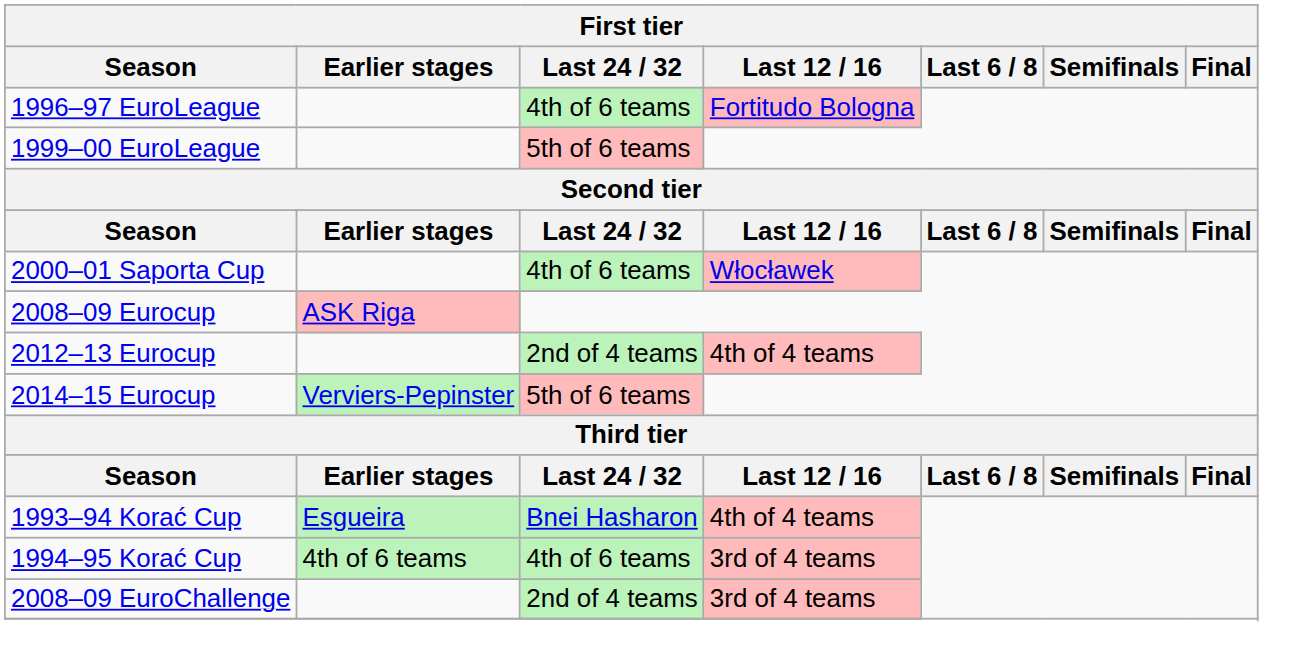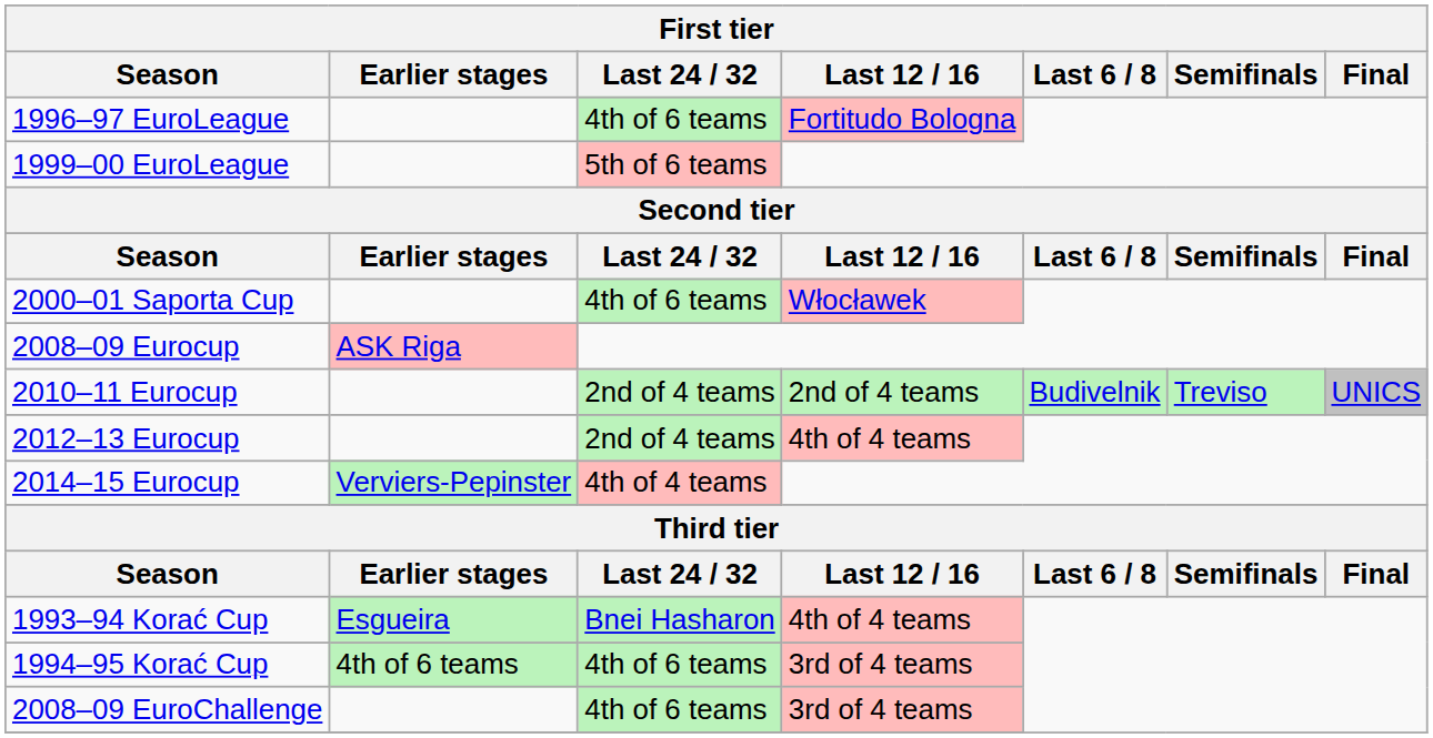 <table class="wikitable" style="font-size:90%">
 <tr>
 <th colspan=7>First tier</th>
 </tr>
 <tr>
 <th>Season</th>
 <th>Earlier stages</th>
 <th>Last 24 / 32</th>
 <th>Last 12 / 16</th>
 <th>Last 6 / 8</th>
 <th>Semifinals</th>
 <th>Final</th>
 </tr>
 <tr>
 <td><a href='#'>1996–97 EuroLeague</a></td>
 <td></td>
 <td bgcolor=#BBF3BB>4th of 6 teams</td>
 <td bgcolor=#FFBBBB> <a href='#'>Fortitudo Bologna</a></td>
 </tr>
 <tr>
 <td><a href='#'>1999–00 EuroLeague</a></td>
 <td></td>
 <td bgcolor=#FFBBBB>5th of 6 teams</td>
 </tr>
 <tr>
 <th colspan=7>Second tier</th>
 </tr>
 <tr>
 <th>Season</th>
 <th>Earlier stages</th>
 <th>Last 24 / 32</th>
 <th>Last 12 / 16</th>
 <th>Last 6 / 8</th>
 <th>Semifinals</th>
 <th>Final</th>
 </tr>
 <tr>
 <td><a href='#'>2000–01 Saporta Cup</a></td>
 <td></td>
 <td bgcolor=#BBF3BB>4th of 6 teams</td>
 <td bgcolor=#FFBBBB> <a href='#'>Włocławek</a></td>
 </tr>
 <tr>
 <td><a href='#'>2008–09 Eurocup</a></td>
 <td bgcolor=#FFBBBB> <a href='#'>ASK Riga</a></td>
 </tr>
 <tr>
+<td><a href='#'>2010–11 Eurocup</a></td>
+<td></td>
+<td bgcolor=#BBF3BB>2nd of 4 teams</td>
+<td bgcolor=#BBF3BB>2nd of 4 teams</td>
+<td bgcolor=#BBF3BB> <a href='#'>Budivelnik</a></td>
+<td bgcolor=#BBF3BB> <a href='#'>Treviso</a></td>
+<td bgcolor=silver> <a href='#'>UNICS</a></td>
+</tr>
+<tr>
 <td><a href='#'>2012–13 Eurocup</a></td>
 <td></td>
 <td bgcolor=#BBF3BB>2nd of 4 teams</td>
 <td bgcolor=#FFBBBB>4th of 4 teams</td>
 </tr>
 <tr>
 <td><a href='#'>2014–15 Eurocup</a></td>
 <td bgcolor=#BBF3BB> <a href='#'>Verviers-Pepinster</a></td>
-<td bgcolor=#FFBBBB>5th of 6 teams</td>
+<td bgcolor=#FFBBBB>4th of 4 teams</td>
 </tr>
 <tr>
 <th colspan=7>Third tier</th>
 </tr>
 <tr>
 <th>Season</th>
 <th>Earlier stages</th>
 <th>Last 24 / 32</th>
 <th>Last 12 / 16</th>
 <th>Last 6 / 8</th>
 <th>Semifinals</th>
 <th>Final</th>
 </tr>
 <tr>
 <td><a href='#'>1993–94 Korać Cup</a></td>
 <td bgcolor=#BBF3BB> <a href='#'>Esgueira</a></td>
 <td bgcolor=#BBF3BB> <a href='#'>Bnei Hasharon</a></td>
 <td bgcolor=#FFBBBB>4th of 4 teams</td>
 </tr>
 <tr>
 <td><a href='#'>1994–95 Korać Cup</a></td>
 <td bgcolor=#BBF3BB>4th of 6 teams</td>
 <td bgcolor=#BBF3BB>4th of 6 teams</td>
 <td bgcolor=#FFBBBB>3rd of 4 teams</td>
 </tr>
 <tr>
 <td><a href='#'>2008–09 EuroChallenge</a></td>
 <td></td>
-<td bgcolor=#BBF3BB>2nd of 4 teams</td>
+<td bgcolor=#BBF3BB>4th of 6 teams</td>
 <td bgcolor=#FFBBBB>3rd of 4 teams</td>
 </tr>
 <tr>
 </tr>
 </table>
